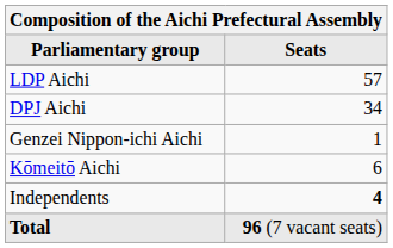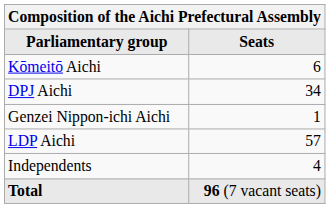 <table class="wikitable">
 <tr>
 <th colspan="2">Composition of the Aichi Prefectural Assembly</th>
 </tr>
 <tr>
 <th style="background-color:#E9E9E9" align=left>Parliamentary group</th>
 <th style="background-color:#E9E9E9" align=right>Seats</th>
 </tr>
 <tr>
-<td align=left><a href='#'>LDP</a> Aichi</td>
-<td align="right">57</td>
+<td align=left><a href='#'>Kōmeitō</a> Aichi</td>
+<td align="right">6</td>
 </tr>
 <tr>
 <td align=left><a href='#'>DPJ</a> Aichi</td>
 <td align="right">34</td>
 </tr>
 <tr>
 <td align=left>Genzei Nippon-ichi Aichi</td>
 <td align="right">1</td>
 </tr>
 <tr>
-<td align=left><a href='#'>Kōmeitō</a> Aichi</td>
-<td align="right">6</td>
+<td align=left><a href='#'>LDP</a> Aichi</td>
+<td align="right">57</td>
 </tr>
 <tr>
 <td align=left>Independents</td>
-<td align="right"><strong>4</strong></td>
+<td align="right">4</td>
 </tr>
 <tr>
 <td align=left style="background-color:#E9E9E9" align=left><strong>Total</strong></td>
 <td style="background-color:#E9E9E9" align=right><strong>96</strong> (7 vacant seats)</td>
 </tr>
 </table>
